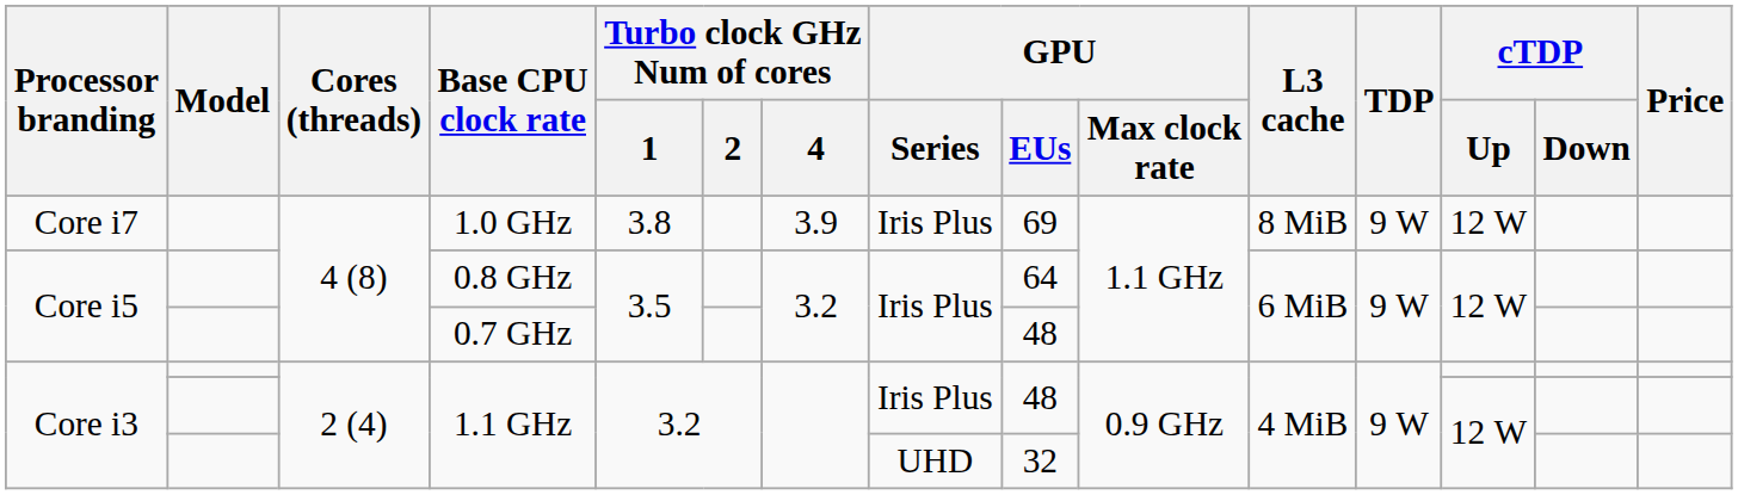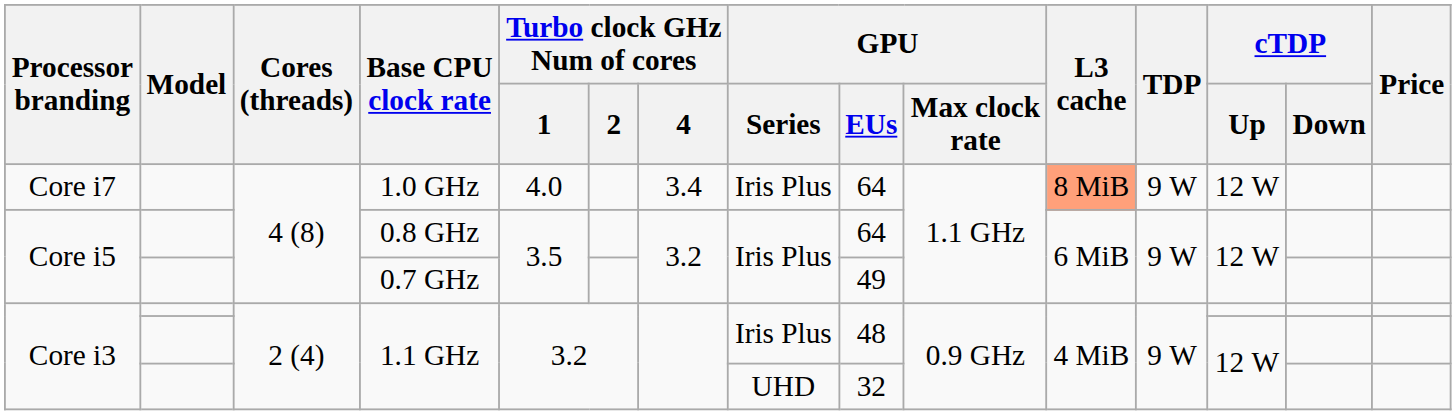 <table class="wikitable sortable" style="text-align: center;">
 <tr>
 <th rowspan="2">Processor<br>branding</th>
 <th rowspan="2">Model</th>
 <th rowspan="2">Cores<br>(threads)</th>
 <th rowspan="2">Base CPU<br><a href='#'>clock rate</a></th>
 <th colspan="3"><a href='#'>Turbo</a> clock GHz<br>Num of cores</th>
 <th colspan="3">GPU</th>
 <th rowspan="2">L3<br>cache</th>
 <th rowspan="2">TDP</th>
 <th colspan="2"><a href='#'>cTDP</a></th>
 <th rowspan="2">Price</th>
 </tr>
 <tr>
 <th>1</th>
 <th>2</th>
 <th>4</th>
 <th>Series</th>
 <th><a href='#'>EUs</a></th>
 <th>Max clock<br>rate</th>
 <th>Up</th>
 <th>Down</th>
 </tr>
 <tr>
 <td>Core i7</td>
 <td></td>
 <td rowspan="3">4 (8)</td>
 <td>1.0 GHz</td>
-<td>3.8</td>
+<td>4.0</td>
 <td></td>
-<td>3.9</td>
+<td>3.4</td>
 <td>Iris Plus</td>
-<td>69</td>
+<td>64</td>
 <td rowspan="3">1.1 GHz</td>
-<td>8 MiB</td>
+<td style="background: lightsalmon;">8 MiB</td>
 <td>9 W</td>
 <td>12 W</td>
 <td></td>
 <td></td>
 </tr>
 <tr>
 <td rowspan="2">Core i5</td>
 <td></td>
 <td>0.8 GHz</td>
 <td rowspan="2">3.5</td>
 <td></td>
 <td rowspan="2">3.2</td>
 <td rowspan="2">Iris Plus</td>
 <td>64</td>
 <td rowspan="2">6 MiB</td>
 <td rowspan="2">9 W</td>
 <td rowspan="2">12 W</td>
 <td></td>
 <td></td>
 </tr>
 <tr>
 <td></td>
 <td>0.7 GHz</td>
 <td></td>
-<td>48</td>
+<td>49</td>
 <td></td>
 <td></td>
 </tr>
 <tr>
 <td rowspan="3">Core i3</td>
 <td></td>
 <td rowspan="3">2 (4)</td>
 <td rowspan="3">1.1 GHz</td>
 <td colspan="2" rowspan="3">3.2</td>
 <td rowspan="3"></td>
 <td rowspan="2">Iris Plus</td>
 <td rowspan="2">48</td>
 <td rowspan="3">0.9 GHz</td>
 <td rowspan="3">4 MiB</td>
 <td rowspan="3">9 W</td>
 <td></td>
 <td></td>
 <td></td>
 </tr>
 <tr>
 <td><br></td>
 <td rowspan="2">12 W</td>
 <td></td>
 <td></td>
 </tr>
 <tr>
 <td></td>
 <td>UHD</td>
 <td>32</td>
 <td></td>
 <td></td>
 </tr>
 </table>
